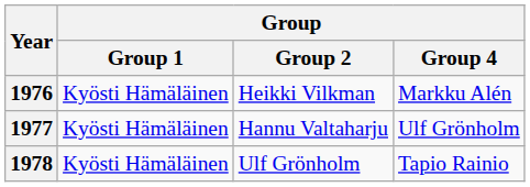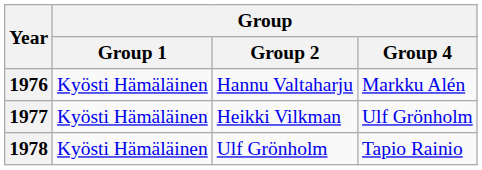 <table class="wikitable" style="font-size: 95%">
 <tr>
 <th rowspan="2">Year</th>
 <th colspan="3">Group</th>
 </tr>
 <tr>
 <th>Group 1</th>
 <th>Group 2</th>
 <th>Group 4</th>
 </tr>
 <tr>
 <th>1976</th>
 <td><a href='#'>Kyösti Hämäläinen</a></td>
-<td><a href='#'>Heikki Vilkman</a></td>
+<td><a href='#'>Hannu Valtaharju</a></td>
 <td><a href='#'>Markku Alén</a></td>
 </tr>
 <tr>
 <th>1977</th>
 <td><a href='#'>Kyösti Hämäläinen</a></td>
-<td><a href='#'>Hannu Valtaharju</a></td>
+<td><a href='#'>Heikki Vilkman</a></td>
 <td><a href='#'>Ulf Grönholm</a></td>
 </tr>
 <tr>
 <th>1978</th>
 <td><a href='#'>Kyösti Hämäläinen</a></td>
 <td><a href='#'>Ulf Grönholm</a></td>
 <td><a href='#'>Tapio Rainio</a></td>
 </tr>
 </table>
